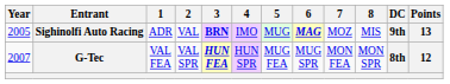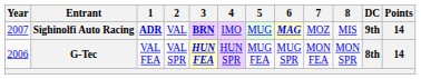 <table class="wikitable" style="text-align:center; font-size:85%">
 <tr>
 <th>Year</th>
 <th>Entrant</th>
 <th>1</th>
 <th>2</th>
 <th>3</th>
 <th>4</th>
 <th>5</th>
 <th>6</th>
 <th>7</th>
 <th>8</th>
 <th>DC</th>
 <th>Points</th>
 </tr>
 <tr>
-<td><a href='#'>2005</a></td>
+<td><a href='#'>2007</a></td>
 <th nowrap>Sighinolfi Auto Racing</th>
-<td><a href='#'>ADR</a></td>
+<td><strong><a href='#'>ADR</a></strong></td>
 <td><a href='#'>VAL</a></td>
 <td style="background:#EFCFFF;"><strong><a href='#'>BRN</a><br></strong></td>
 <td style="background:#EFCFFF;"><a href='#'>IMO</a><br></td>
 <td style="background:#DFFFDF;"><a href='#'>MUG</a><br></td>
 <td style="background:#FFFFBF;"><strong><em><a href='#'>MAG</a></em></strong><br></td>
 <td><a href='#'>MOZ</a></td>
 <td><a href='#'>MIS</a></td>
 <th>9th</th>
-<th>13</th>
+<th>14</th>
 </tr>
 <tr>
-<td><a href='#'>2007</a></td>
+<td><a href='#'>2006</a></td>
 <th nowrap>G-Tec</th>
 <td><a href='#'>VAL<br>FEA</a></td>
 <td><a href='#'>VAL<br>SPR</a></td>
 <td style="background:#ffffbf;"><strong><em><a href='#'>HUN<br>FEA</a></em></strong><br></td>
 <td style="background:#EFCFFF;"><a href='#'>HUN<br>SPR</a><br></td>
 <td><a href='#'>MUG<br>FEA</a></td>
 <td><a href='#'>MUG<br>SPR</a></td>
 <td><a href='#'>MON<br>FEA</a></td>
 <td><a href='#'>MON<br>SPR</a></td>
 <th>8th</th>
-<th>12</th>
+<th>14</th>
 </tr>
 <tr>
 <th colspan="12"></th>
 </tr>
 </table>
